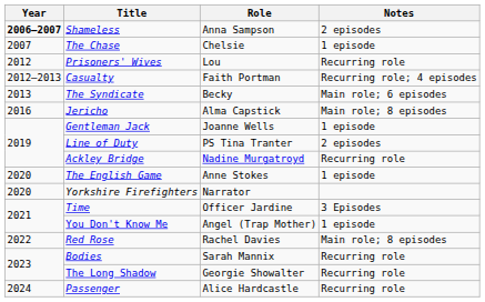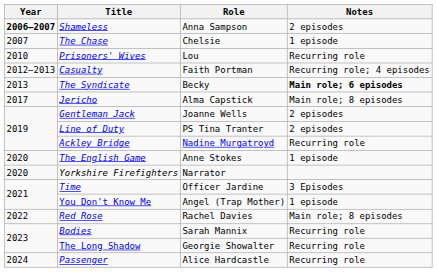 <table class="wikitable unsortable">
 <tr>
 <th>Year</th>
 <th>Title</th>
 <th>Role</th>
 <th>Notes</th>
 </tr>
 <tr>
 <td><strong>2006–2007</strong></td>
 <td><em><a href='#'>Shameless</a></em></td>
 <td>Anna Sampson</td>
 <td>2 episodes</td>
 </tr>
 <tr>
 <td>2007</td>
 <td><em><a href='#'>The Chase</a></em></td>
 <td>Chelsie</td>
 <td>1 episode</td>
 </tr>
 <tr>
-<td>2012</td>
+<td>2010</td>
 <td><em><a href='#'>Prisoners' Wives</a></em></td>
 <td>Lou</td>
 <td>Recurring role</td>
 </tr>
 <tr>
 <td>2012–2013</td>
 <td><em><a href='#'>Casualty</a></em></td>
 <td>Faith Portman</td>
 <td>Recurring role; 4 episodes</td>
 </tr>
 <tr>
 <td>2013</td>
 <td><em><a href='#'>The Syndicate</a></em></td>
 <td>Becky</td>
-<td>Main role; 6 episodes</td>
+<td><strong>Main role; 6 episodes</strong></td>
 </tr>
 <tr>
-<td>2016</td>
+<td>2017</td>
 <td><em><a href='#'>Jericho</a></em></td>
 <td>Alma Capstick</td>
 <td>Main role; 8 episodes</td>
 </tr>
 <tr>
 <td rowspan="3">2019</td>
 <td><em><a href='#'>Gentleman Jack</a></em></td>
 <td>Joanne Wells</td>
-<td>1 episode</td>
+<td>2 episodes</td>
 </tr>
 <tr>
 <td><em><a href='#'>Line of Duty</a></em></td>
 <td>PS Tina Tranter</td>
 <td>2 episodes</td>
 </tr>
 <tr>
 <td><em><a href='#'>Ackley Bridge</a></em></td>
 <td><a href='#'>Nadine Murgatroyd</a></td>
 <td>Recurring role</td>
 </tr>
 <tr>
 <td>2020</td>
 <td><em><a href='#'>The English Game</a></em></td>
 <td>Anne Stokes</td>
 <td>1 episode</td>
 </tr>
 <tr>
 <td>2020</td>
 <td><em>Yorkshire Firefighters</em></td>
 <td>Narrator</td>
 <td></td>
 </tr>
 <tr>
 <td rowspan="2">2021</td>
 <td><em><a href='#'>Time</a></em></td>
 <td>Officer Jardine</td>
 <td>3 Episodes</td>
 </tr>
 <tr>
 <td><a href='#'>You Don't Know Me</a></td>
 <td>Angel (Trap Mother)</td>
 <td>1 episode</td>
 </tr>
 <tr>
 <td>2022</td>
 <td><em><a href='#'>Red Rose</a></em></td>
 <td>Rachel Davies</td>
 <td>Main role; 8 episodes</td>
 </tr>
 <tr>
 <td rowspan="2">2023</td>
 <td><em><a href='#'>Bodies</a></em></td>
 <td>Sarah Mannix</td>
 <td>Recurring role</td>
 </tr>
 <tr>
 <td><a href='#'>The Long Shadow</a></td>
 <td>Georgie Showalter</td>
 <td>Recurring role</td>
 </tr>
 <tr>
 <td>2024</td>
 <td><em><a href='#'>Passenger</a></em></td>
 <td>Alice Hardcastle</td>
 <td>Recurring role</td>
 </tr>
 </table>
